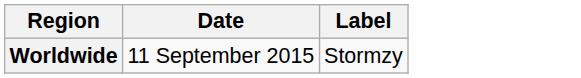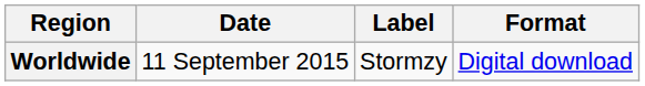 <table class="wikitable plainrowheaders">
 <tr>
 <th scope="col">Region</th>
 <th scope="col">Date</th>
 <th scope="col">Label</th>
+<th scope="col">Format</th>
 </tr>
 <tr>
 <th scope="row">Worldwide</th>
 <td>11 September 2015</td>
 <td>Stormzy</td>
+<td><a href='#'>Digital download</a></td>
 </tr>
 </table>
